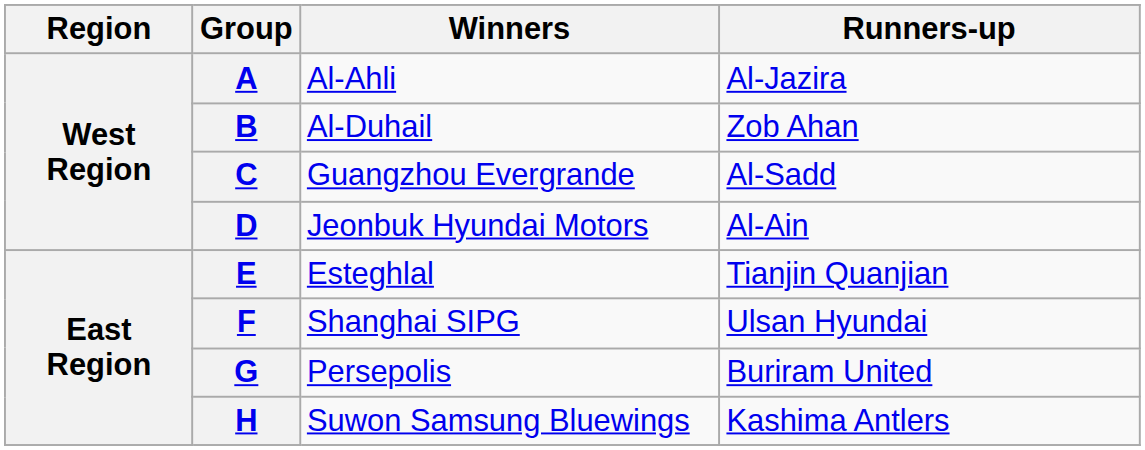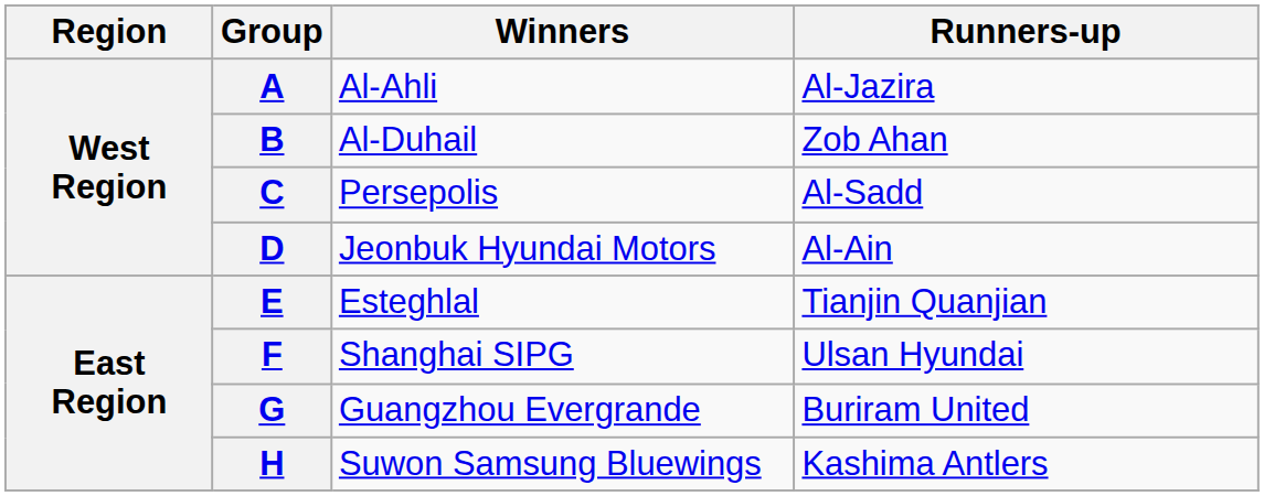 <table class="wikitable">
 <tr>
 <th width=90>Region</th>
 <th>Group</th>
 <th width=210>Winners</th>
 <th width=210>Runners-up</th>
 </tr>
 <tr>
 <th rowspan=4>West Region</th>
 <th><a href='#'>A</a></th>
 <td> <a href='#'>Al-Ahli</a></td>
 <td> <a href='#'>Al-Jazira</a></td>
 </tr>
 <tr>
 <th><a href='#'>B</a></th>
 <td> <a href='#'>Al-Duhail</a></td>
 <td> <a href='#'>Zob Ahan</a></td>
 </tr>
 <tr>
 <th><a href='#'>C</a></th>
-<td> <a href='#'>Guangzhou Evergrande</a></td>
+<td> <a href='#'>Persepolis</a></td>
 <td> <a href='#'>Al-Sadd</a></td>
 </tr>
 <tr>
 <th><a href='#'>D</a></th>
 <td> <a href='#'>Jeonbuk Hyundai Motors</a></td>
 <td> <a href='#'>Al-Ain</a></td>
 </tr>
 <tr>
 <th rowspan=4>East Region</th>
 <th><a href='#'>E</a></th>
 <td> <a href='#'>Esteghlal</a></td>
 <td> <a href='#'>Tianjin Quanjian</a></td>
 </tr>
 <tr>
 <th><a href='#'>F</a></th>
 <td> <a href='#'>Shanghai SIPG</a></td>
 <td> <a href='#'>Ulsan Hyundai</a></td>
 </tr>
 <tr>
 <th><a href='#'>G</a></th>
-<td> <a href='#'>Persepolis</a></td>
+<td> <a href='#'>Guangzhou Evergrande</a></td>
 <td> <a href='#'>Buriram United</a></td>
 </tr>
 <tr>
 <th><a href='#'>H</a></th>
 <td> <a href='#'>Suwon Samsung Bluewings</a></td>
 <td> <a href='#'>Kashima Antlers</a></td>
 </tr>
 </table>
